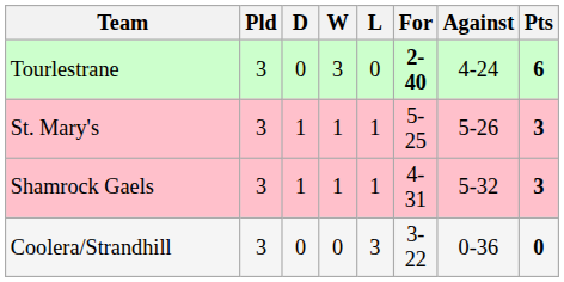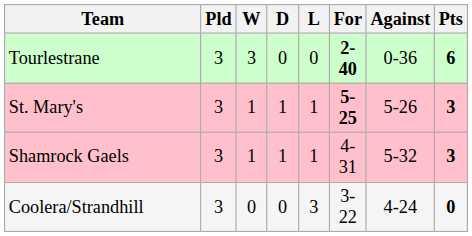 <table class="wikitable">
 <tr>
 <th width=165>Team</th>
 <th width=20>Pld</th>
+<th width=20>W</th>
 <th width=20>D</th>
-<th width=20>W</th>
 <th width=20>L</th>
 <th width=20>For</th>
 <th width=20>Against</th>
 <th width=20>Pts</th>
 </tr>
 <tr align=center style="background:#ccffcc;">
 <td style="text-align:left;">Tourlestrane</td>
 <td>3</td>
-<td>0</td>
 <td>3</td>
 <td>0</td>
+<td>0</td>
 <td><strong>2-40</strong></td>
-<td>4-24</td>
+<td>0-36</td>
 <td><strong>6</strong></td>
 </tr>
 <tr align=center style="background:pink;">
 <td style="text-align:left;">St. Mary's</td>
 <td>3</td>
 <td>1</td>
 <td>1</td>
 <td>1</td>
-<td>5-25</td>
+<td><strong>5-25</strong></td>
 <td>5-26</td>
 <td><strong>3</strong></td>
 </tr>
 <tr align=center style="background:pink;">
 <td style="text-align:left;">Shamrock Gaels</td>
 <td>3</td>
 <td>1</td>
 <td>1</td>
 <td>1</td>
 <td>4-31</td>
 <td>5-32</td>
 <td><strong>3</strong></td>
 </tr>
 <tr align=center style="background:#f5f5f5;">
 <td style="text-align:left;">Coolera/Strandhill</td>
 <td>3</td>
 <td>0</td>
 <td>0</td>
 <td>3</td>
 <td>3-22</td>
-<td>0-36</td>
+<td>4-24</td>
 <td><strong>0</strong></td>
 </tr>
 </table>
